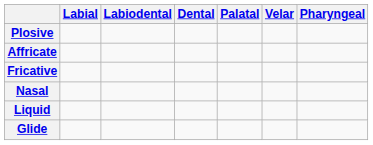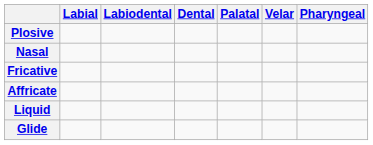 <table class="wikitable" style="text-align: center;">
 <tr>
 <th></th>
 <th><a href='#'>Labial</a></th>
 <th><a href='#'>Labiodental</a></th>
 <th><a href='#'>Dental</a></th>
 <th><a href='#'>Palatal</a></th>
 <th><a href='#'>Velar</a></th>
 <th><a href='#'>Pharyngeal</a></th>
 </tr>
 <tr>
 <th><a href='#'>Plosive</a></th>
 <td> </td>
 <td></td>
 <td> </td>
 <td></td>
 <td> </td>
 <td></td>
 </tr>
 <tr>
-<th><a href='#'>Affricate</a></th>
+<th><a href='#'>Nasal</a></th>
 <td></td>
 <td></td>
 <td></td>
 <td></td>
 <td></td>
 <td></td>
 </tr>
 <tr>
 <th><a href='#'>Fricative</a></th>
 <td></td>
 <td></td>
 <td></td>
 <td></td>
 <td></td>
 <td> </td>
 </tr>
 <tr>
-<th><a href='#'>Nasal</a></th>
+<th><a href='#'>Affricate</a></th>
 <td></td>
 <td></td>
 <td></td>
 <td></td>
 <td></td>
 <td></td>
 </tr>
 <tr>
 <th><a href='#'>Liquid</a></th>
 <td></td>
 <td></td>
 <td></td>
 <td></td>
 <td></td>
 <td></td>
 </tr>
 <tr>
 <th><a href='#'>Glide</a></th>
 <td></td>
 <td></td>
 <td></td>
 <td></td>
 <td></td>
 <td></td>
 </tr>
 </table>
